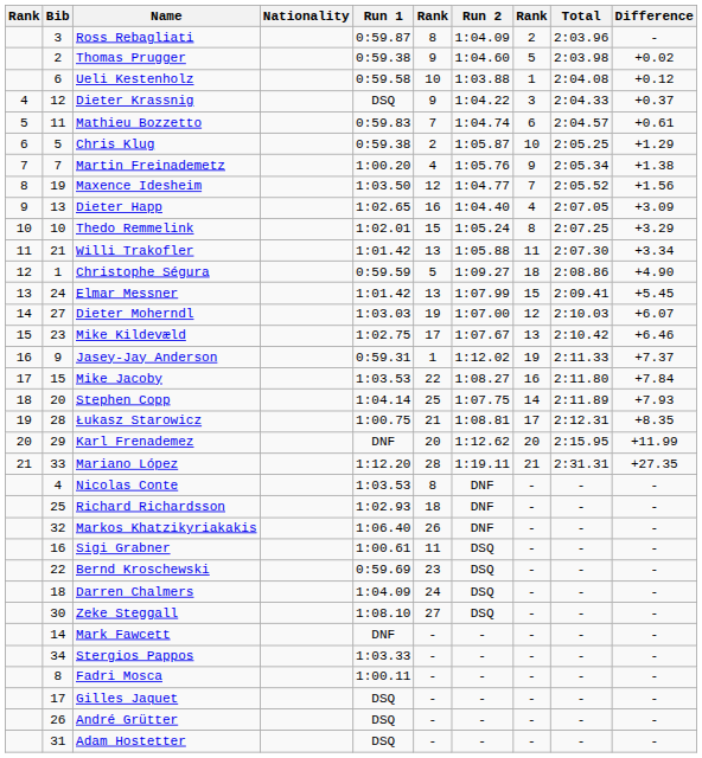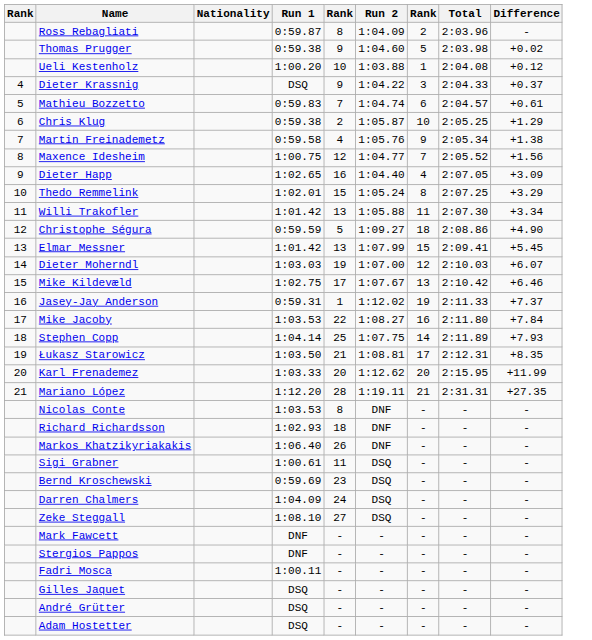 <table class="wikitable sortable" style="text-align:center">
 <tr>
 <th>Rank</th>
-<th>Bib</th>
 <th>Name</th>
 <th>Nationality</th>
 <th>Run 1</th>
 <th>Rank</th>
 <th>Run 2</th>
 <th>Rank</th>
 <th>Total</th>
 <th>Difference</th>
 </tr>
 <tr>
 <td></td>
-<td>3</td>
 <td align=left><a href='#'>Ross Rebagliati</a></td>
 <td align=left></td>
 <td>0:59.87</td>
 <td>8</td>
 <td>1:04.09</td>
 <td>2</td>
 <td>2:03.96</td>
 <td>-</td>
 </tr>
 <tr>
 <td></td>
-<td>2</td>
 <td align=left><a href='#'>Thomas Prugger</a></td>
 <td align=left></td>
 <td>0:59.38</td>
 <td>9</td>
 <td>1:04.60</td>
 <td>5</td>
 <td>2:03.98</td>
 <td>+0.02</td>
 </tr>
 <tr>
 <td></td>
-<td>6</td>
 <td align=left><a href='#'>Ueli Kestenholz</a></td>
 <td align=left></td>
-<td>0:59.58</td>
+<td>1:00.20</td>
 <td>10</td>
 <td>1:03.88</td>
 <td>1</td>
 <td>2:04.08</td>
 <td>+0.12</td>
 </tr>
 <tr>
 <td>4</td>
-<td>12</td>
 <td align=left><a href='#'>Dieter Krassnig</a></td>
 <td align=left></td>
 <td>DSQ</td>
 <td>9</td>
 <td>1:04.22</td>
 <td>3</td>
 <td>2:04.33</td>
 <td>+0.37</td>
 </tr>
 <tr>
 <td>5</td>
-<td>11</td>
 <td align=left><a href='#'>Mathieu Bozzetto</a></td>
 <td align=left></td>
 <td>0:59.83</td>
 <td>7</td>
 <td>1:04.74</td>
 <td>6</td>
 <td>2:04.57</td>
 <td>+0.61</td>
 </tr>
 <tr>
 <td>6</td>
-<td>5</td>
 <td align=left><a href='#'>Chris Klug</a></td>
 <td align=left></td>
 <td>0:59.38</td>
 <td>2</td>
 <td>1:05.87</td>
 <td>10</td>
 <td>2:05.25</td>
 <td>+1.29</td>
 </tr>
 <tr>
 <td>7</td>
-<td>7</td>
 <td align=left><a href='#'>Martin Freinademetz</a></td>
 <td align=left></td>
-<td>1:00.20</td>
+<td>0:59.58</td>
 <td>4</td>
 <td>1:05.76</td>
 <td>9</td>
 <td>2:05.34</td>
 <td>+1.38</td>
 </tr>
 <tr>
 <td>8</td>
-<td>19</td>
 <td align=left><a href='#'>Maxence Idesheim</a></td>
 <td align=left></td>
-<td>1:03.50</td>
+<td>1:00.75</td>
 <td>12</td>
 <td>1:04.77</td>
 <td>7</td>
 <td>2:05.52</td>
 <td>+1.56</td>
 </tr>
 <tr>
 <td>9</td>
-<td>13</td>
 <td align=left><a href='#'>Dieter Happ</a></td>
 <td align=left></td>
 <td>1:02.65</td>
 <td>16</td>
 <td>1:04.40</td>
 <td>4</td>
 <td>2:07.05</td>
 <td>+3.09</td>
 </tr>
 <tr>
-<td>10</td>
 <td>10</td>
 <td align=left><a href='#'>Thedo Remmelink</a></td>
 <td align=left></td>
 <td>1:02.01</td>
 <td>15</td>
 <td>1:05.24</td>
 <td>8</td>
 <td>2:07.25</td>
 <td>+3.29</td>
 </tr>
 <tr>
 <td>11</td>
-<td>21</td>
 <td align=left><a href='#'>Willi Trakofler</a></td>
 <td align=left></td>
 <td>1:01.42</td>
 <td>13</td>
 <td>1:05.88</td>
 <td>11</td>
 <td>2:07.30</td>
 <td>+3.34</td>
 </tr>
 <tr>
 <td>12</td>
-<td>1</td>
 <td align=left><a href='#'>Christophe Ségura</a></td>
 <td align=left></td>
 <td>0:59.59</td>
 <td>5</td>
 <td>1:09.27</td>
 <td>18</td>
 <td>2:08.86</td>
 <td>+4.90</td>
 </tr>
 <tr>
 <td>13</td>
-<td>24</td>
 <td align=left><a href='#'>Elmar Messner</a></td>
 <td align=left></td>
 <td>1:01.42</td>
 <td>13</td>
 <td>1:07.99</td>
 <td>15</td>
 <td>2:09.41</td>
 <td>+5.45</td>
 </tr>
 <tr>
 <td>14</td>
-<td>27</td>
 <td align=left><a href='#'>Dieter Moherndl</a></td>
 <td align=left></td>
 <td>1:03.03</td>
 <td>19</td>
 <td>1:07.00</td>
 <td>12</td>
 <td>2:10.03</td>
 <td>+6.07</td>
 </tr>
 <tr>
 <td>15</td>
-<td>23</td>
 <td align=left><a href='#'>Mike Kildevæld</a></td>
 <td align=left></td>
 <td>1:02.75</td>
 <td>17</td>
 <td>1:07.67</td>
 <td>13</td>
 <td>2:10.42</td>
 <td>+6.46</td>
 </tr>
 <tr>
 <td>16</td>
-<td>9</td>
 <td align=left><a href='#'>Jasey-Jay Anderson</a></td>
 <td align=left></td>
 <td>0:59.31</td>
 <td>1</td>
 <td>1:12.02</td>
 <td>19</td>
 <td>2:11.33</td>
 <td>+7.37</td>
 </tr>
 <tr>
 <td>17</td>
-<td>15</td>
 <td align=left><a href='#'>Mike Jacoby</a></td>
 <td align=left></td>
 <td>1:03.53</td>
 <td>22</td>
 <td>1:08.27</td>
 <td>16</td>
 <td>2:11.80</td>
 <td>+7.84</td>
 </tr>
 <tr>
 <td>18</td>
-<td>20</td>
 <td align=left><a href='#'>Stephen Copp</a></td>
 <td align=left></td>
 <td>1:04.14</td>
 <td>25</td>
 <td>1:07.75</td>
 <td>14</td>
 <td>2:11.89</td>
 <td>+7.93</td>
 </tr>
 <tr>
 <td>19</td>
-<td>28</td>
 <td align=left><a href='#'>Łukasz Starowicz</a></td>
 <td align=left></td>
-<td>1:00.75</td>
+<td>1:03.50</td>
 <td>21</td>
 <td>1:08.81</td>
 <td>17</td>
 <td>2:12.31</td>
 <td>+8.35</td>
 </tr>
 <tr>
 <td>20</td>
-<td>29</td>
 <td align=left><a href='#'>Karl Frenademez</a></td>
 <td align=left></td>
-<td>DNF</td>
+<td>1:03.33</td>
 <td>20</td>
 <td>1:12.62</td>
 <td>20</td>
 <td>2:15.95</td>
 <td>+11.99</td>
 </tr>
 <tr>
 <td>21</td>
-<td>33</td>
 <td align=left><a href='#'>Mariano López</a></td>
 <td align=left></td>
 <td>1:12.20</td>
 <td>28</td>
 <td>1:19.11</td>
 <td>21</td>
 <td>2:31.31</td>
 <td>+27.35</td>
 </tr>
 <tr>
 <td></td>
-<td>4</td>
 <td align=left><a href='#'>Nicolas Conte</a></td>
 <td align=left></td>
 <td>1:03.53</td>
 <td>8</td>
 <td>DNF</td>
 <td>-</td>
 <td>-</td>
 <td>-</td>
 </tr>
 <tr>
 <td></td>
-<td>25</td>
 <td align=left><a href='#'>Richard Richardsson</a></td>
 <td align=left></td>
 <td>1:02.93</td>
 <td>18</td>
 <td>DNF</td>
 <td>-</td>
 <td>-</td>
 <td>-</td>
 </tr>
 <tr>
 <td></td>
-<td>32</td>
 <td align=left><a href='#'>Markos Khatzikyriakakis</a></td>
 <td align=left></td>
 <td>1:06.40</td>
 <td>26</td>
 <td>DNF</td>
 <td>-</td>
 <td>-</td>
 <td>-</td>
 </tr>
 <tr>
 <td></td>
-<td>16</td>
 <td align=left><a href='#'>Sigi Grabner</a></td>
 <td align=left></td>
 <td>1:00.61</td>
 <td>11</td>
 <td>DSQ</td>
 <td>-</td>
 <td>-</td>
 <td>-</td>
 </tr>
 <tr>
 <td></td>
-<td>22</td>
 <td align=left><a href='#'>Bernd Kroschewski</a></td>
 <td align=left></td>
 <td>0:59.69</td>
 <td>23</td>
 <td>DSQ</td>
 <td>-</td>
 <td>-</td>
 <td>-</td>
 </tr>
 <tr>
 <td></td>
-<td>18</td>
 <td align=left><a href='#'>Darren Chalmers</a></td>
 <td align=left></td>
 <td>1:04.09</td>
 <td>24</td>
 <td>DSQ</td>
 <td>-</td>
 <td>-</td>
 <td>-</td>
 </tr>
 <tr>
 <td></td>
-<td>30</td>
 <td align=left><a href='#'>Zeke Steggall</a></td>
 <td align=left></td>
 <td>1:08.10</td>
 <td>27</td>
 <td>DSQ</td>
 <td>-</td>
 <td>-</td>
 <td>-</td>
 </tr>
 <tr>
 <td></td>
-<td>14</td>
 <td align=left><a href='#'>Mark Fawcett</a></td>
 <td align=left></td>
 <td>DNF</td>
 <td>-</td>
 <td>-</td>
 <td>-</td>
 <td>-</td>
 <td>-</td>
 </tr>
 <tr>
 <td></td>
-<td>34</td>
 <td align=left><a href='#'>Stergios Pappos</a></td>
 <td align=left></td>
-<td>1:03.33</td>
+<td>DNF</td>
 <td>-</td>
 <td>-</td>
 <td>-</td>
 <td>-</td>
 <td>-</td>
 </tr>
 <tr>
 <td></td>
-<td>8</td>
 <td align=left><a href='#'>Fadri Mosca</a></td>
 <td align=left></td>
 <td>1:00.11</td>
 <td>-</td>
 <td>-</td>
 <td>-</td>
 <td>-</td>
 <td>-</td>
 </tr>
 <tr>
 <td></td>
-<td>17</td>
 <td align=left><a href='#'>Gilles Jaquet</a></td>
 <td align=left></td>
 <td>DSQ</td>
 <td>-</td>
 <td>-</td>
 <td>-</td>
 <td>-</td>
 <td>-</td>
 </tr>
 <tr>
 <td></td>
-<td>26</td>
 <td align=left><a href='#'>André Grütter</a></td>
 <td align=left></td>
 <td>DSQ</td>
 <td>-</td>
 <td>-</td>
 <td>-</td>
 <td>-</td>
 <td>-</td>
 </tr>
 <tr>
 <td></td>
-<td>31</td>
 <td align=left><a href='#'>Adam Hostetter</a></td>
 <td align=left></td>
 <td>DSQ</td>
 <td>-</td>
 <td>-</td>
 <td>-</td>
 <td>-</td>
 <td>-</td>
 </tr>
 </table>
